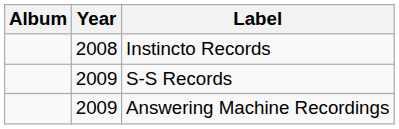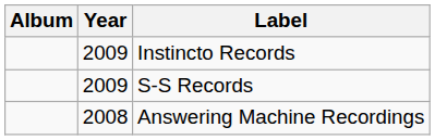 <table class="wikitable">
 <tr>
 <th>Album</th>
 <th>Year</th>
 <th>Label</th>
 </tr>
 <tr>
 <td></td>
-<td>2008</td>
+<td>2009</td>
 <td>Instincto Records</td>
 </tr>
 <tr>
 <td><em></em></td>
 <td>2009</td>
 <td>S-S Records</td>
 </tr>
 <tr>
 <td><em></em>  </td>
-<td>2009</td>
+<td>2008</td>
 <td>Answering Machine Recordings</td>
 </tr>
 </table>
